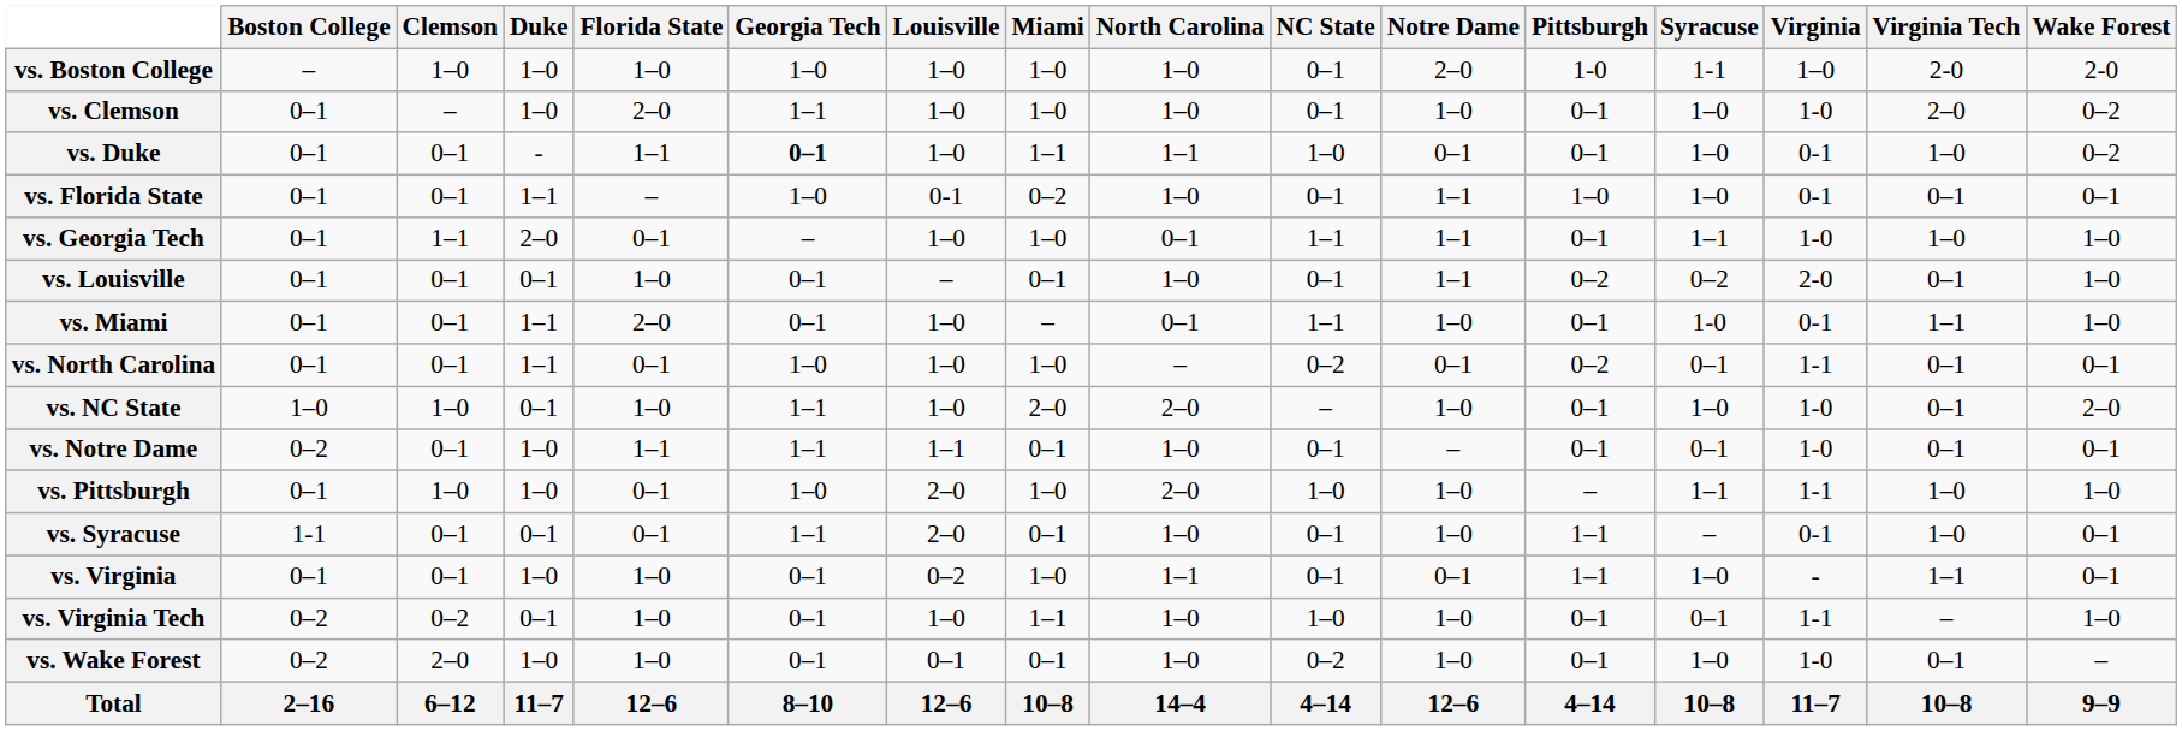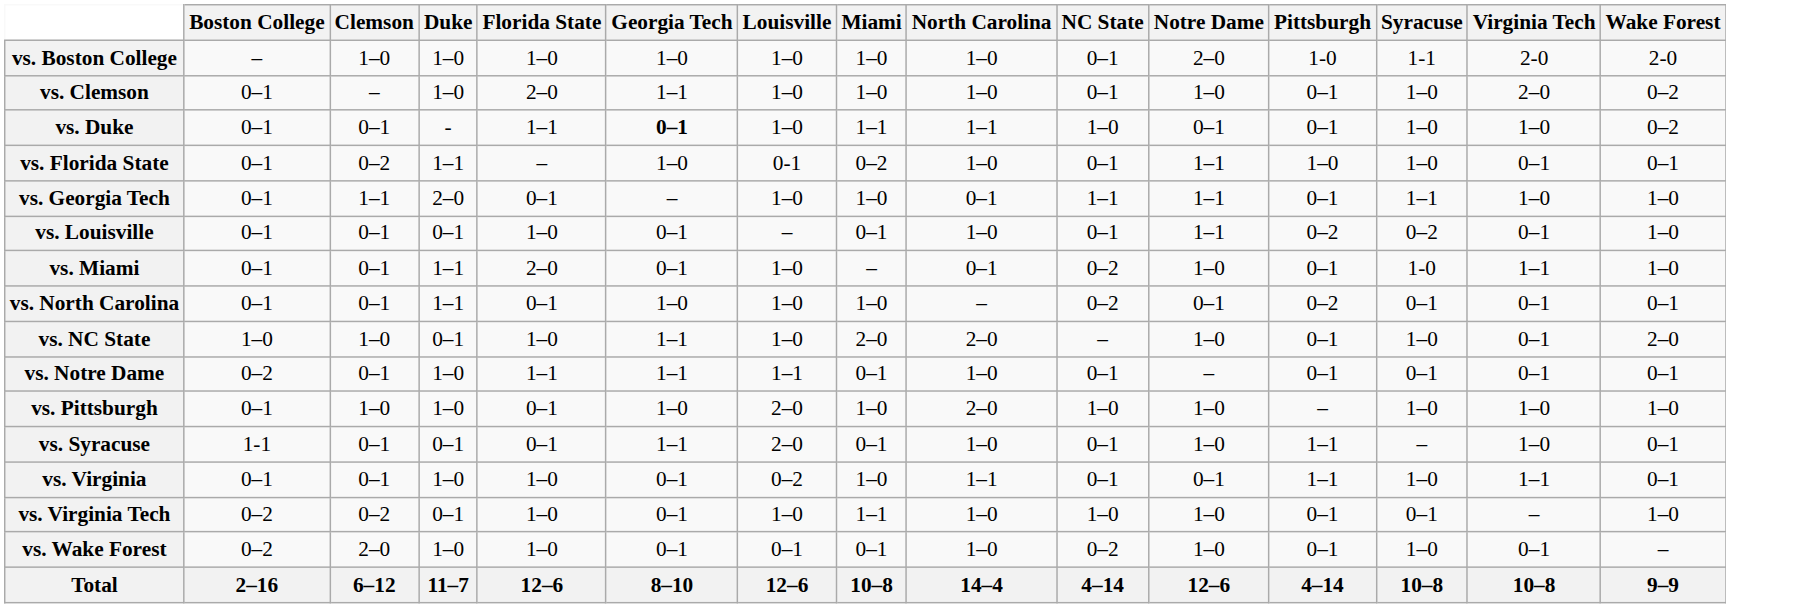 <table class="wikitable" style="white-space:nowrap;font-size:90%;">
 <tr>
 <th colspan=1 style="background:white; border-top-style:hidden; border-left-style:hidden;"   width=75> </th>
 <th style=>Boston College</th>
 <th style=>Clemson</th>
 <th style=>Duke</th>
 <th style=>Florida State</th>
 <th style=>Georgia Tech</th>
 <th style=>Louisville</th>
 <th style=>Miami</th>
 <th style=>North Carolina</th>
 <th style=>NC State</th>
 <th style=>Notre Dame</th>
 <th style=>Pittsburgh</th>
 <th style=>Syracuse</th>
-<th style=>Virginia</th>
 <th style=>Virginia Tech</th>
 <th style=>Wake Forest</th>
 </tr>
 <tr style="text-align:center;">
 <th>vs. Boston College</th>
 <td>–</td>
 <td>1–0</td>
 <td>1–0</td>
 <td>1–0</td>
 <td>1–0</td>
 <td>1–0</td>
 <td>1–0</td>
 <td>1–0</td>
 <td>0–1</td>
 <td>2–0</td>
 <td>1-0</td>
 <td>1-1</td>
-<td>1–0</td>
 <td>2-0</td>
 <td>2-0</td>
 </tr>
 <tr style="text-align:center;">
 <th>vs. Clemson</th>
 <td>0–1</td>
 <td>–</td>
 <td>1–0</td>
 <td>2–0</td>
 <td>1–1</td>
 <td>1–0</td>
 <td>1–0</td>
 <td>1–0</td>
 <td>0–1</td>
 <td>1–0</td>
 <td>0–1</td>
 <td>1–0</td>
-<td>1-0</td>
 <td>2–0</td>
 <td>0–2</td>
 </tr>
 <tr style="text-align:center;">
 <th>vs. Duke</th>
 <td>0–1</td>
 <td>0–1</td>
 <td>-</td>
 <td>1–1</td>
 <td><strong>0–1</strong></td>
 <td>1–0</td>
 <td>1–1</td>
 <td>1–1</td>
 <td>1–0</td>
 <td>0–1</td>
 <td>0–1</td>
 <td>1–0</td>
-<td>0-1</td>
 <td>1–0</td>
 <td>0–2</td>
 </tr>
 <tr style="text-align:center;">
 <th>vs. Florida State</th>
 <td>0–1</td>
-<td>0–1</td>
+<td>0–2</td>
 <td>1–1</td>
 <td>–</td>
 <td>1–0</td>
 <td>0-1</td>
 <td>0–2</td>
 <td>1–0</td>
 <td>0–1</td>
 <td>1–1</td>
 <td>1–0</td>
 <td>1–0</td>
-<td>0-1</td>
 <td>0–1</td>
 <td>0–1</td>
 </tr>
 <tr style="text-align:center;">
 <th>vs. Georgia Tech</th>
 <td>0–1</td>
 <td>1–1</td>
 <td>2–0</td>
 <td>0–1</td>
 <td>–</td>
 <td>1–0</td>
 <td>1–0</td>
 <td>0–1</td>
 <td>1–1</td>
 <td>1–1</td>
 <td>0–1</td>
 <td>1–1</td>
-<td>1-0</td>
 <td>1–0</td>
 <td>1–0</td>
 </tr>
 <tr style="text-align:center;">
 <th>vs. Louisville</th>
 <td>0–1</td>
 <td>0–1</td>
 <td>0–1</td>
 <td>1–0</td>
 <td>0–1</td>
 <td>–</td>
 <td>0–1</td>
 <td>1–0</td>
 <td>0–1</td>
 <td>1–1</td>
 <td>0–2</td>
 <td>0–2</td>
-<td>2-0</td>
 <td>0–1</td>
 <td>1–0</td>
 </tr>
 <tr style="text-align:center;">
 <th>vs. Miami</th>
 <td>0–1</td>
 <td>0–1</td>
 <td>1–1</td>
 <td>2–0</td>
 <td>0–1</td>
 <td>1–0</td>
 <td>–</td>
 <td>0–1</td>
-<td>1–1</td>
+<td>0–2</td>
 <td>1–0</td>
 <td>0–1</td>
 <td>1-0</td>
-<td>0-1</td>
 <td>1–1</td>
 <td>1–0</td>
 </tr>
 <tr style="text-align:center;">
 <th>vs. North Carolina</th>
 <td>0–1</td>
 <td>0–1</td>
 <td>1–1</td>
 <td>0–1</td>
 <td>1–0</td>
 <td>1–0</td>
 <td>1–0</td>
 <td>–</td>
 <td>0–2</td>
 <td>0–1</td>
 <td>0–2</td>
 <td>0–1</td>
-<td>1-1</td>
 <td>0–1</td>
 <td>0–1</td>
 </tr>
 <tr style="text-align:center;">
 <th>vs. NC State</th>
 <td>1–0</td>
 <td>1–0</td>
 <td>0–1</td>
 <td>1–0</td>
 <td>1–1</td>
 <td>1–0</td>
 <td>2–0</td>
 <td>2–0</td>
 <td>–</td>
 <td>1–0</td>
 <td>0–1</td>
 <td>1–0</td>
-<td>1-0</td>
 <td>0–1</td>
 <td>2–0</td>
 </tr>
 <tr style="text-align:center;">
 <th>vs. Notre Dame</th>
 <td>0–2</td>
 <td>0–1</td>
 <td>1–0</td>
 <td>1–1</td>
 <td>1–1</td>
 <td>1–1</td>
 <td>0–1</td>
 <td>1–0</td>
 <td>0–1</td>
 <td>–</td>
 <td>0–1</td>
 <td>0–1</td>
-<td>1-0</td>
 <td>0–1</td>
 <td>0–1</td>
 </tr>
 <tr style="text-align:center;">
 <th>vs. Pittsburgh</th>
 <td>0–1</td>
 <td>1–0</td>
 <td>1–0</td>
 <td>0–1</td>
 <td>1–0</td>
 <td>2–0</td>
 <td>1–0</td>
 <td>2–0</td>
 <td>1–0</td>
 <td>1–0</td>
 <td>–</td>
-<td>1–1</td>
-<td>1-1</td>
+<td>1–0</td>
 <td>1–0</td>
 <td>1–0</td>
 </tr>
 <tr style="text-align:center;">
 <th>vs. Syracuse</th>
 <td>1-1</td>
 <td>0–1</td>
 <td>0–1</td>
 <td>0–1</td>
 <td>1–1</td>
 <td>2–0</td>
 <td>0–1</td>
 <td>1–0</td>
 <td>0–1</td>
 <td>1–0</td>
 <td>1–1</td>
 <td>–</td>
-<td>0-1</td>
 <td>1–0</td>
 <td>0–1</td>
 </tr>
 <tr style="text-align:center;">
 <th>vs. Virginia</th>
 <td>0–1</td>
 <td>0–1</td>
 <td>1–0</td>
 <td>1–0</td>
 <td>0–1</td>
 <td>0–2</td>
 <td>1–0</td>
 <td>1–1</td>
 <td>0–1</td>
 <td>0–1</td>
 <td>1–1</td>
 <td>1–0</td>
-<td>-</td>
 <td>1–1</td>
 <td>0–1</td>
 </tr>
 <tr style="text-align:center;">
 <th>vs. Virginia Tech</th>
 <td>0–2</td>
 <td>0–2</td>
 <td>0–1</td>
 <td>1–0</td>
 <td>0–1</td>
 <td>1–0</td>
 <td>1–1</td>
 <td>1–0</td>
 <td>1–0</td>
 <td>1–0</td>
 <td>0–1</td>
 <td>0–1</td>
-<td>1-1</td>
 <td>–</td>
 <td>1–0</td>
 </tr>
 <tr style="text-align:center;">
 <th>vs. Wake Forest</th>
 <td>0–2</td>
 <td>2–0</td>
 <td>1–0</td>
 <td>1–0</td>
 <td>0–1</td>
 <td>0–1</td>
 <td>0–1</td>
 <td>1–0</td>
 <td>0–2</td>
 <td>1–0</td>
 <td>0–1</td>
 <td>1–0</td>
-<td>1-0</td>
 <td>0–1</td>
 <td>–<br></td>
 </tr>
 <tr style="text-align:center;">
 <th>Total</th>
 <th>2–16</th>
 <th>6–12</th>
 <th>11–7</th>
 <th>12–6</th>
 <th>8–10</th>
 <th>12–6</th>
 <th>10–8</th>
 <th>14–4</th>
 <th>4–14</th>
 <th>12–6</th>
 <th>4–14</th>
 <th>10–8</th>
-<th>11–7</th>
 <th>10–8</th>
 <th>9–9</th>
 </tr>
 </table>
